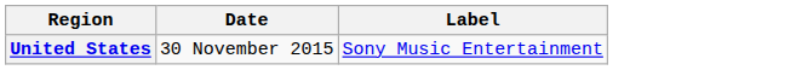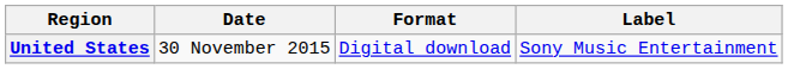 <table class="wikitable plainrowheaders">
 <tr>
 <th scope="col">Region</th>
 <th scope="col">Date</th>
+<th scope="col">Format</th>
 <th scope="col">Label</th>
 </tr>
 <tr>
 <th scope="row"><a href='#'>United States</a></th>
 <td>30 November 2015</td>
+<td><a href='#'>Digital download</a></td>
 <td><a href='#'>Sony Music Entertainment</a></td>
 </tr>
 </table>
